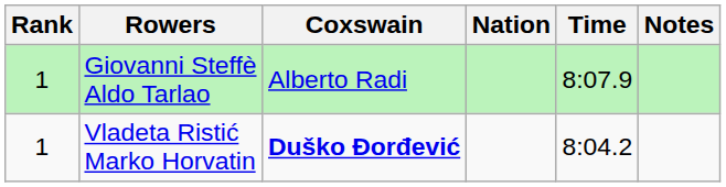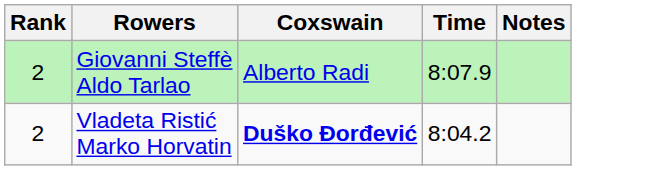 <table class="wikitable sortable" style="text-align:center">
 <tr>
 <th>Rank</th>
 <th>Rowers</th>
 <th>Coxswain</th>
-<th>Nation</th>
 <th>Time</th>
 <th>Notes</th>
 </tr>
 <tr bgcolor=bbf3bb>
-<td>1</td>
+<td>2</td>
 <td align=left><a href='#'>Giovanni Steffè</a><br><a href='#'>Aldo Tarlao</a></td>
 <td align=left><a href='#'>Alberto Radi</a></td>
-<td align=left></td>
 <td>8:07.9</td>
 <td></td>
 </tr>
 <tr>
-<td>1</td>
+<td>2</td>
 <td align=left><a href='#'>Vladeta Ristić</a><br><a href='#'>Marko Horvatin</a></td>
 <td align=left><strong><a href='#'>Duško Ðorđević</a></strong></td>
-<td align=left></td>
 <td>8:04.2</td>
 <td></td>
 </tr>
 </table>
